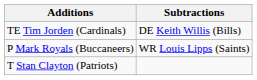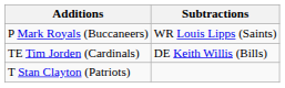 <table class="wikitable">
 <tr>
 <th>Additions</th>
 <th>Subtractions</th>
 </tr>
 <tr>
+<td>P <a href='#'>Mark Royals</a> (Buccaneers)</td>
+<td>WR <a href='#'>Louis Lipps</a> (Saints)</td>
+</tr>
+<tr>
 <td>TE <a href='#'>Tim Jorden</a> (Cardinals)</td>
 <td>DE <a href='#'>Keith Willis</a> (Bills)</td>
-</tr>
-<tr>
-<td>P <a href='#'>Mark Royals</a> (Buccaneers)</td>
-<td>WR <a href='#'>Louis Lipps</a> (Saints)</td>
 </tr>
 <tr>
 <td>T <a href='#'>Stan Clayton</a> (Patriots)</td>
 <td></td>
 </tr>
 </table>
